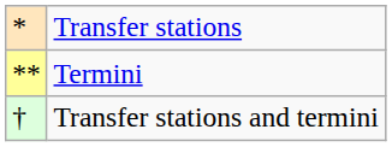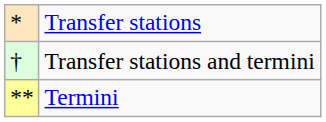 <table class="wikitable" style="font-size:100%">
 <tr>
 <td style="background-color:#FFE6BD">*</td>
 <td><a href='#'>Transfer stations</a></td>
 </tr>
 <tr>
+<td style="background-color:#DDFFDD">†</td>
+<td>Transfer stations and termini</td>
+</tr>
+<tr>
 <td style="background-color:#FFFF99">**</td>
 <td><a href='#'>Termini</a></td>
 </tr>
-<tr>
-<td style="background-color:#DDFFDD">†</td>
-<td>Transfer stations and termini</td>
-</tr>
 </table>
